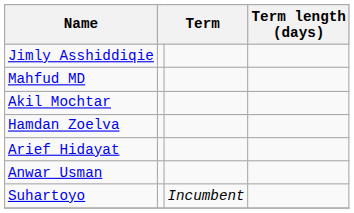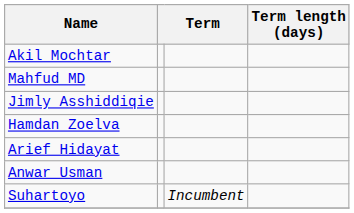 <table class="sortable wikitable ">
 <tr style="background:#B5B5B5">
 <th class="unsortable">Name</th>
 <th class="unsortable" colspan="2">Term</th>
 <th>Term length <br>(days)</th>
 </tr>
 <tr>
-<td><a href='#'>Jimly Asshiddiqie</a></td>
+<td><a href='#'>Akil Mochtar</a></td>
 <td></td>
 <td></td>
 <td></td>
 </tr>
 <tr>
 <td><a href='#'>Mahfud MD</a></td>
 <td></td>
 <td></td>
 <td></td>
 </tr>
 <tr>
-<td><a href='#'>Akil Mochtar</a></td>
+<td><a href='#'>Jimly Asshiddiqie</a></td>
 <td></td>
 <td></td>
 <td></td>
 </tr>
 <tr>
 <td><a href='#'>Hamdan Zoelva</a></td>
 <td></td>
 <td></td>
 <td></td>
 </tr>
 <tr>
 <td><a href='#'>Arief Hidayat</a></td>
 <td></td>
 <td></td>
 <td></td>
 </tr>
 <tr>
 <td><a href='#'>Anwar Usman</a></td>
 <td></td>
 <td></td>
 <td></td>
 </tr>
 <tr>
 <td><a href='#'>Suhartoyo</a></td>
 <td></td>
 <td><em>Incumbent</em></td>
 <td></td>
 </tr>
 <tr>
 </tr>
 </table>
